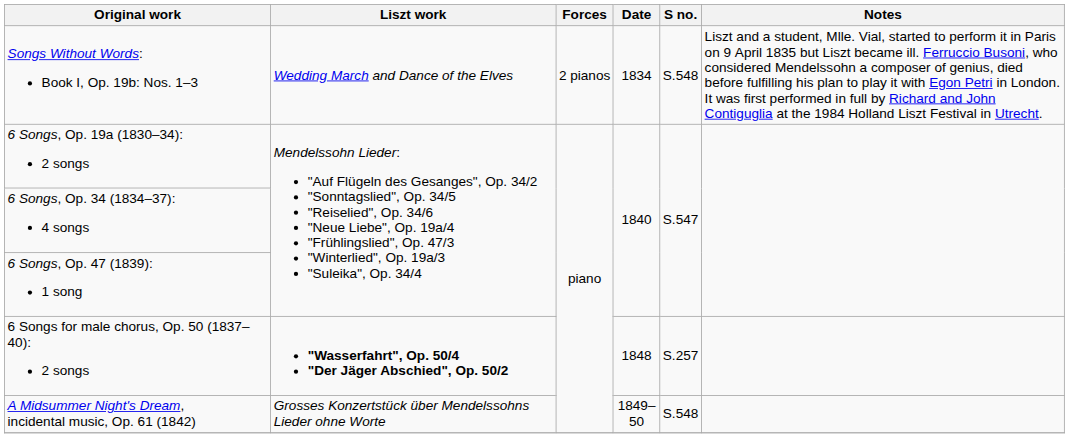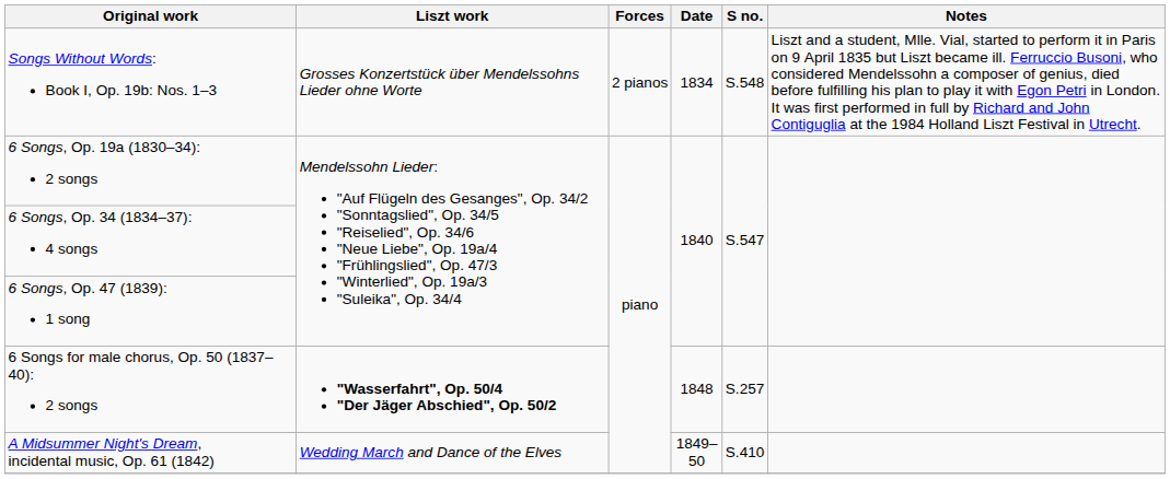 <table class="wikitable">
 <tr>
 <th>Original work</th>
 <th>Liszt work</th>
 <th>Forces</th>
 <th>Date</th>
 <th>S no.</th>
 <th>Notes</th>
 </tr>
 <tr>
 <td><em><a href='#'>Songs Without Words</a></em>:<br><ul><li>Book I, Op. 19b: Nos. 1–3</li></ul></td>
-<td><em><a href='#'>Wedding March</a> and Dance of the Elves</em></td>
+<td><em>Grosses Konzertstück über Mendelssohns Lieder ohne Worte</em></td>
 <td style="text-align: center">2 pianos</td>
 <td style="text-align: center">1834</td>
 <td>S.548</td>
 <td>Liszt and a student, Mlle. Vial, started to perform it in Paris on 9 April 1835 but Liszt became ill. <a href='#'>Ferruccio Busoni</a>, who considered Mendelssohn a composer of genius, died before fulfilling his plan to play it with <a href='#'>Egon Petri</a> in London. It was first performed in full by <a href='#'>Richard and John Contiguglia</a> at the 1984 Holland Liszt Festival in <a href='#'>Utrecht</a>.</td>
 </tr>
 <tr>
 <td><em>6 Songs</em>, Op. 19a (1830–34):<br><ul><li>2 songs</li></ul></td>
 <td rowspan=3><em>Mendelssohn Lieder</em>:<br><ul><li>"Auf Flügeln des Gesanges", Op. 34/2</li><li>"Sonntagslied", Op. 34/5</li><li>"Reiselied", Op. 34/6</li><li>"Neue Liebe", Op. 19a/4</li><li>"Frühlingslied", Op. 47/3</li><li>"Winterlied", Op. 19a/3</li><li>"Suleika", Op. 34/4</li></ul></td>
 <td rowspan=5 style="text-align: center">piano</td>
 <td rowspan=3 style="text-align: center">1840</td>
 <td rowspan=3>S.547</td>
 <td rowspan=3></td>
 </tr>
 <tr>
 <td><em>6 Songs</em>, Op. 34 (1834–37):<br><ul><li>4 songs</li></ul></td>
 </tr>
 <tr>
 <td><em>6 Songs</em>, Op. 47 (1839):<br><ul><li>1 song</li></ul></td>
 </tr>
 <tr>
 <td>6 Songs for male chorus, Op. 50 (1837–40):<br><ul><li>2 songs</li></ul></td>
 <td><strong><br><ul><li>"Wasserfahrt", Op. 50/4</li><li>"Der Jäger Abschied", Op. 50/2</li></ul></strong></td>
 <td style="text-align: center">1848</td>
 <td>S.257</td>
 <td></td>
 </tr>
 <tr>
 <td><em><a href='#'>A Midsummer Night's Dream</a></em>, incidental music, Op. 61 (1842)</td>
-<td><em>Grosses Konzertstück über Mendelssohns Lieder ohne Worte</em></td>
+<td><em><a href='#'>Wedding March</a> and Dance of the Elves</em></td>
 <td style="text-align: center">1849–50</td>
-<td>S.548</td>
+<td>S.410</td>
 <td></td>
 </tr>
 <tr>
 </tr>
 </table>
